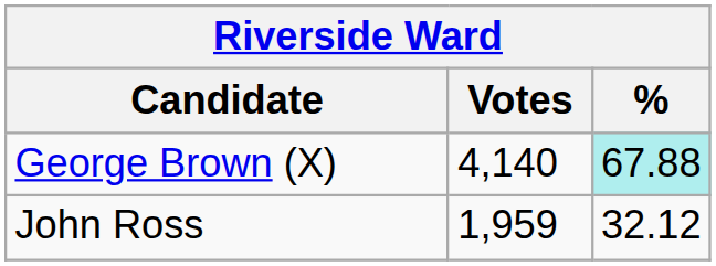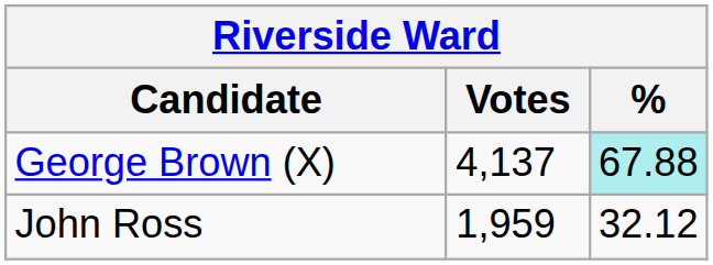 <table class="wikitable">
 <tr>
 <th colspan="3"><a href='#'>Riverside Ward</a></th>
 </tr>
 <tr>
 <th style="width: 170px">Candidate</th>
 <th style="width: 50px">Votes</th>
 <th style="width: 40px">%</th>
 </tr>
 <tr>
 <td><a href='#'>George Brown</a> (X)</td>
-<td>4,140</td>
+<td>4,137</td>
 <td style="background: paleturquoise;">67.88</td>
 </tr>
 <tr>
 <td>John Ross</td>
 <td>1,959</td>
 <td>32.12</td>
 </tr>
 </table>
